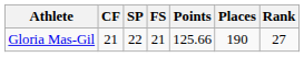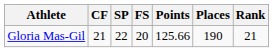 <table class="wikitable" border="1" style="font-size:90%">
 <tr>
 <th>Athlete</th>
 <th>CF</th>
 <th>SP</th>
 <th>FS</th>
 <th>Points</th>
 <th>Places</th>
 <th>Rank</th>
 </tr>
 <tr align=center>
 <td align=left><a href='#'>Gloria Mas-Gil</a></td>
 <td>21</td>
 <td>22</td>
-<td>21</td>
+<td>20</td>
 <td>125.66</td>
 <td>190</td>
-<td>27</td>
+<td>21</td>
 </tr>
 </table>
